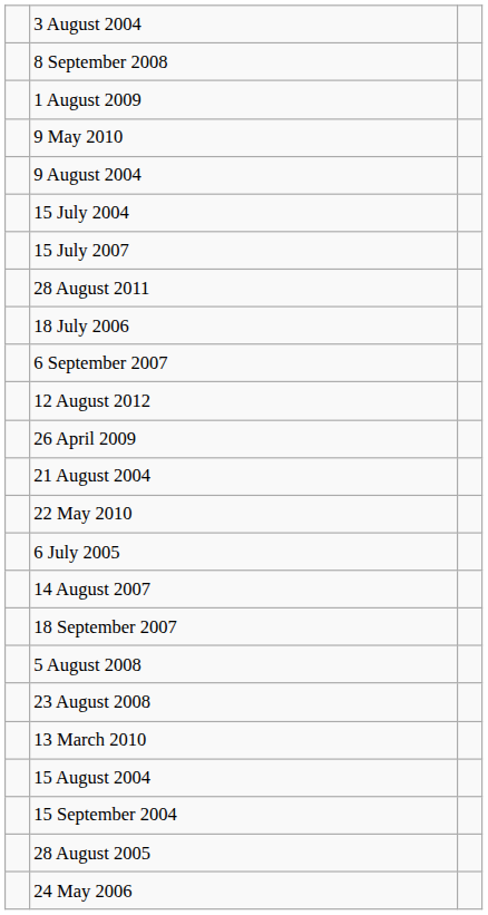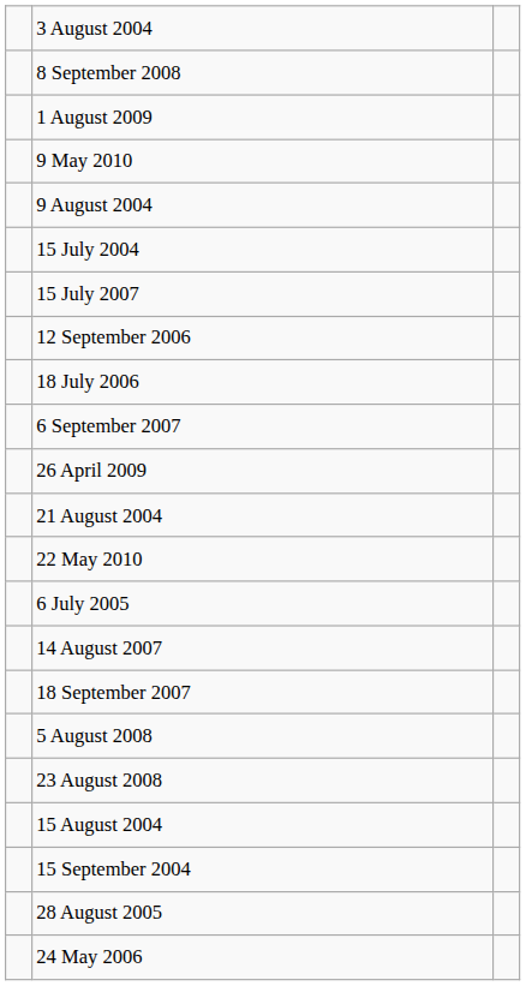 <table class="wikitable" style="font-size: 89%; float: left; width: 26em; margin-right: 1em; height: 700px">
 <tr>
 <td></td>
 <td>3 August 2004</td>
 <td></td>
 </tr>
 <tr>
 <td></td>
 <td>8 September 2008</td>
 <td></td>
 </tr>
 <tr>
 <td></td>
 <td>1 August 2009</td>
 <td></td>
 </tr>
 <tr>
 <td></td>
 <td>9 May 2010</td>
 <td></td>
 </tr>
 <tr>
 <td></td>
 <td>9 August 2004</td>
 <td></td>
 </tr>
 <tr>
 <td></td>
 <td>15 July 2004</td>
 <td></td>
 </tr>
 <tr>
 <td></td>
 <td>15 July 2007</td>
 <td></td>
 </tr>
 <tr>
 <td></td>
-<td>28 August 2011</td>
+<td>12 September 2006</td>
 <td></td>
 </tr>
 <tr>
 <td></td>
 <td>18 July 2006</td>
 <td></td>
 </tr>
 <tr>
 <td></td>
 <td>6 September 2007</td>
-<td></td>
-</tr>
-<tr>
-<td></td>
-<td>12 August 2012</td>
 <td></td>
 </tr>
 <tr>
 <td></td>
 <td>26 April 2009</td>
 <td></td>
 </tr>
 <tr>
 <td></td>
 <td>21 August 2004</td>
 <td></td>
 </tr>
 <tr>
 <td></td>
 <td>22 May 2010</td>
 <td></td>
 </tr>
 <tr>
 <td></td>
 <td>6 July 2005</td>
 <td></td>
 </tr>
 <tr>
 <td></td>
 <td>14 August 2007</td>
 <td></td>
 </tr>
 <tr>
 <td></td>
 <td>18 September 2007</td>
 <td></td>
 </tr>
 <tr>
 <td></td>
 <td>5 August 2008</td>
 <td></td>
 </tr>
 <tr>
 <td></td>
 <td>23 August 2008</td>
 <td></td>
 </tr>
 <tr>
 <td></td>
-<td>13 March 2010</td>
-<td></td>
-</tr>
-<tr>
-<td></td>
 <td>15 August 2004</td>
 <td></td>
 </tr>
 <tr>
 <td></td>
 <td>15 September 2004</td>
 <td></td>
 </tr>
 <tr>
 <td></td>
 <td>28 August 2005</td>
 <td></td>
 </tr>
 <tr>
 <td></td>
 <td>24 May 2006</td>
 <td></td>
 </tr>
 </table>
